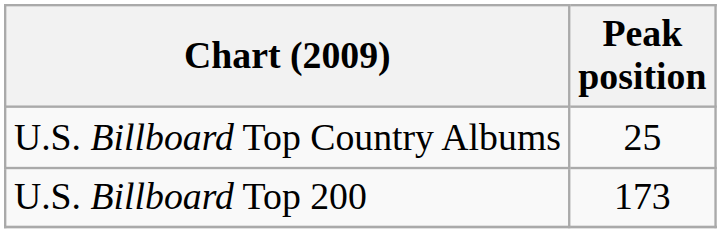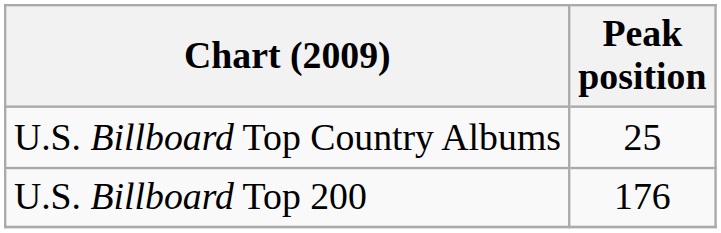 <table class="wikitable">
 <tr>
 <th>Chart (2009)</th>
 <th>Peak<br>position</th>
 </tr>
 <tr>
 <td>U.S. <em>Billboard</em> Top Country Albums</td>
 <td align="center">25</td>
 </tr>
 <tr>
 <td>U.S. <em>Billboard</em> Top 200</td>
-<td align="center">173</td>
+<td align="center">176</td>
 </tr>
 <tr>
 </tr>
 </table>
